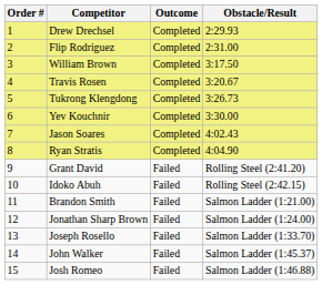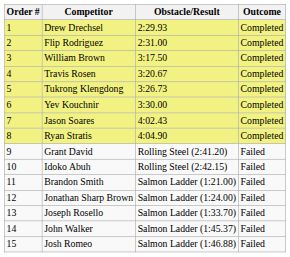 <table class="wikitable sortable">
 <tr>
 <th>Order #</th>
 <th>Competitor</th>
+<th>Obstacle/Result</th>
 <th>Outcome</th>
-<th>Obstacle/Result</th>
 </tr>
 <tr style="background-color:#f2f282">
 <td>1</td>
 <td>Drew Drechsel</td>
+<td>2:29.93</td>
 <td>Completed</td>
-<td>2:29.93</td>
 </tr>
 <tr style="background-color:#f2f282">
 <td>2</td>
 <td>Flip Rodriguez</td>
+<td>2:31.00</td>
 <td>Completed</td>
-<td>2:31.00</td>
 </tr>
 <tr style="background-color:#f2f282">
 <td>3</td>
 <td>William Brown</td>
+<td>3:17.50</td>
 <td>Completed</td>
-<td>3:17.50</td>
 </tr>
 <tr style="background-color:#f2f282">
 <td>4</td>
 <td>Travis Rosen</td>
+<td>3:20.67</td>
 <td>Completed</td>
-<td>3:20.67</td>
 </tr>
 <tr style="background-color:#f2f282">
 <td>5</td>
 <td>Tukrong Klengdong</td>
+<td>3:26.73</td>
 <td>Completed</td>
-<td>3:26.73</td>
 </tr>
 <tr style="background-color:#f2f282">
 <td>6</td>
 <td>Yev Kouchnir</td>
+<td>3:30.00</td>
 <td>Completed</td>
-<td>3:30.00</td>
 </tr>
 <tr style="background-color:#f2f282">
 <td>7</td>
 <td>Jason Soares</td>
+<td>4:02.43</td>
 <td>Completed</td>
-<td>4:02.43</td>
 </tr>
 <tr style="background-color:#f2f282">
 <td>8</td>
 <td>Ryan Stratis</td>
+<td>4:04.90</td>
 <td>Completed</td>
-<td>4:04.90</td>
 </tr>
 <tr>
 <td>9</td>
 <td>Grant David</td>
+<td>Rolling Steel (2:41.20)</td>
 <td>Failed</td>
-<td>Rolling Steel (2:41.20)</td>
 </tr>
 <tr>
 <td>10</td>
 <td>Idoko Abuh</td>
+<td>Rolling Steel (2:42.15)</td>
 <td>Failed</td>
-<td>Rolling Steel (2:42.15)</td>
 </tr>
 <tr>
 <td>11</td>
 <td>Brandon Smith</td>
+<td>Salmon Ladder (1:21.00)</td>
 <td>Failed</td>
-<td>Salmon Ladder (1:21.00)</td>
 </tr>
 <tr>
 <td>12</td>
 <td>Jonathan Sharp Brown</td>
+<td>Salmon Ladder (1:24.00)</td>
 <td>Failed</td>
-<td>Salmon Ladder (1:24.00)</td>
 </tr>
 <tr>
 <td>13</td>
 <td>Joseph Rosello</td>
+<td>Salmon Ladder (1:33.70)</td>
 <td>Failed</td>
-<td>Salmon Ladder (1:33.70)</td>
 </tr>
 <tr>
 <td>14</td>
 <td>John Walker</td>
+<td>Salmon Ladder (1:45.37)</td>
 <td>Failed</td>
-<td>Salmon Ladder (1:45.37)</td>
 </tr>
 <tr>
 <td>15</td>
 <td>Josh Romeo</td>
+<td>Salmon Ladder (1:46.88)</td>
 <td>Failed</td>
-<td>Salmon Ladder (1:46.88)</td>
 </tr>
 </table>
